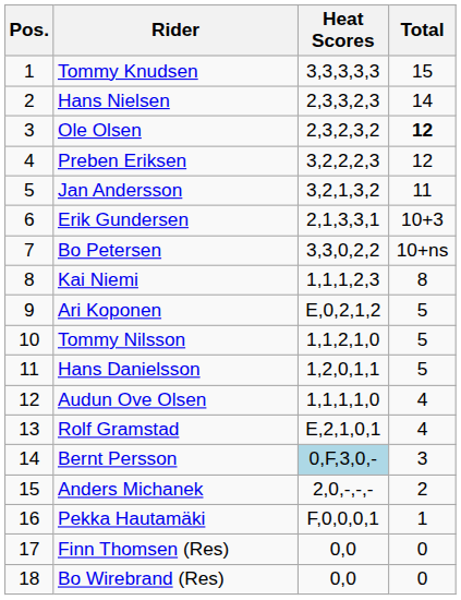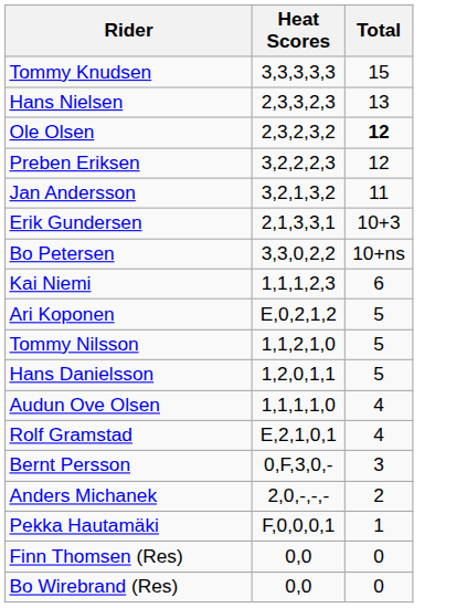 <table class=wikitable>
 <tr>
-<th width=25px>Pos.</th>
 <th width=200px>Rider</th>
 <th width=70px>Heat Scores</th>
 <th width=50px>Total</th>
 </tr>
 <tr align=center >
-<td>1</td>
 <td align=left> <a href='#'>Tommy Knudsen</a></td>
 <td>3,3,3,3,3</td>
 <td>15</td>
 </tr>
 <tr align=center >
-<td>2</td>
 <td align=left> <a href='#'>Hans Nielsen</a></td>
 <td>2,3,3,2,3</td>
-<td>14</td>
+<td>13</td>
 </tr>
 <tr align=center >
-<td>3</td>
 <td align=left> <a href='#'>Ole Olsen</a></td>
 <td>2,3,2,3,2</td>
 <td><strong>12</strong></td>
 </tr>
 <tr align=center >
-<td>4</td>
 <td align=left> <a href='#'>Preben Eriksen</a></td>
 <td>3,2,2,2,3</td>
 <td>12</td>
 </tr>
 <tr align=center >
-<td>5</td>
 <td align=left> <a href='#'>Jan Andersson</a></td>
 <td>3,2,1,3,2</td>
 <td>11</td>
 </tr>
 <tr align=center >
-<td>6</td>
 <td align=left> <a href='#'>Erik Gundersen</a></td>
 <td>2,1,3,3,1</td>
 <td>10+3</td>
 </tr>
 <tr align=center >
-<td>7</td>
 <td align=left> <a href='#'>Bo Petersen</a></td>
 <td>3,3,0,2,2</td>
 <td>10+ns</td>
 </tr>
 <tr align=center>
-<td>8</td>
 <td align=left> <a href='#'>Kai Niemi</a></td>
 <td>1,1,1,2,3</td>
-<td>8</td>
+<td>6</td>
 </tr>
 <tr align=center>
-<td>9</td>
 <td align=left> <a href='#'>Ari Koponen</a></td>
 <td>E,0,2,1,2</td>
 <td>5</td>
 </tr>
 <tr align=center>
-<td>10</td>
 <td align=left> <a href='#'>Tommy Nilsson</a></td>
 <td>1,1,2,1,0</td>
 <td>5</td>
 </tr>
 <tr align=center>
-<td>11</td>
 <td align=left> <a href='#'>Hans Danielsson</a></td>
 <td>1,2,0,1,1</td>
 <td>5</td>
 </tr>
 <tr align=center>
-<td>12</td>
 <td align=left> <a href='#'>Audun Ove Olsen</a></td>
 <td>1,1,1,1,0</td>
 <td>4</td>
 </tr>
 <tr align=center>
-<td>13</td>
 <td align=left> <a href='#'>Rolf Gramstad</a></td>
 <td>E,2,1,0,1</td>
 <td>4</td>
 </tr>
 <tr align=center>
-<td>14</td>
 <td align=left> <a href='#'>Bernt Persson</a></td>
-<td style="background: lightblue;">0,F,3,0,-</td>
+<td>0,F,3,0,-</td>
 <td>3</td>
 </tr>
 <tr align=center>
-<td>15</td>
 <td align=left> <a href='#'>Anders Michanek</a></td>
 <td>2,0,-,-,-</td>
 <td>2</td>
 </tr>
 <tr align=center>
-<td>16</td>
 <td align=left> <a href='#'>Pekka Hautamäki</a></td>
 <td>F,0,0,0,1</td>
 <td>1</td>
 </tr>
 <tr align=center>
-<td>17</td>
 <td align=left> <a href='#'>Finn Thomsen</a> (Res)</td>
 <td>0,0</td>
 <td>0</td>
 </tr>
 <tr align=center>
-<td>18</td>
 <td align=left> <a href='#'>Bo Wirebrand</a> (Res)</td>
 <td>0,0</td>
 <td>0</td>
 </tr>
 </table>
